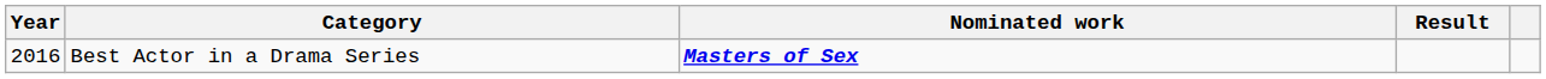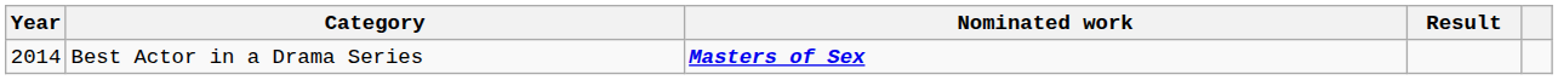 <table class="wikitable">
 <tr>
 <th scope="col" style="width:1em;">Year</th>
 <th scope="col" style="width:29em;">Category</th>
 <th scope="col" style="width:34em;">Nominated work</th>
 <th scope="col" style="width:5em;">Result</th>
 <th scope="col" style="width:1em;"></th>
 </tr>
 <tr>
-<td>2016</td>
+<td>2014</td>
 <td>Best Actor in a Drama Series</td>
 <td><strong><em><a href='#'>Masters of Sex</a></em></strong></td>
 <td></td>
 <td></td>
 </tr>
 </table>
